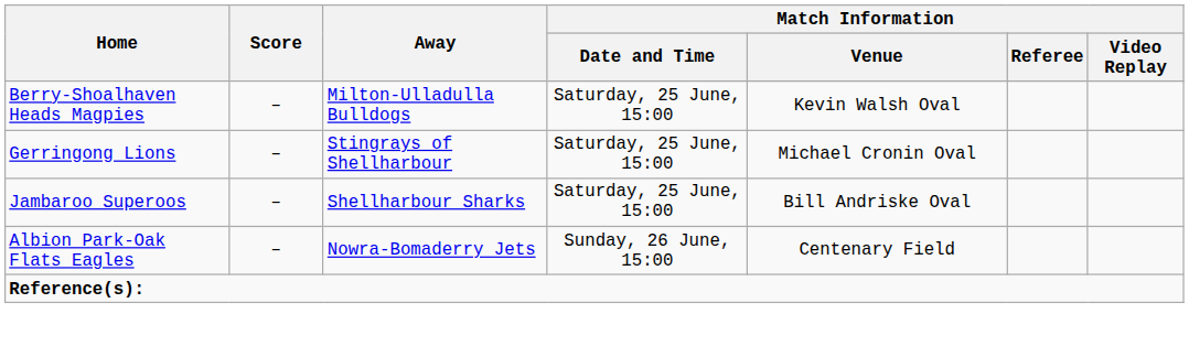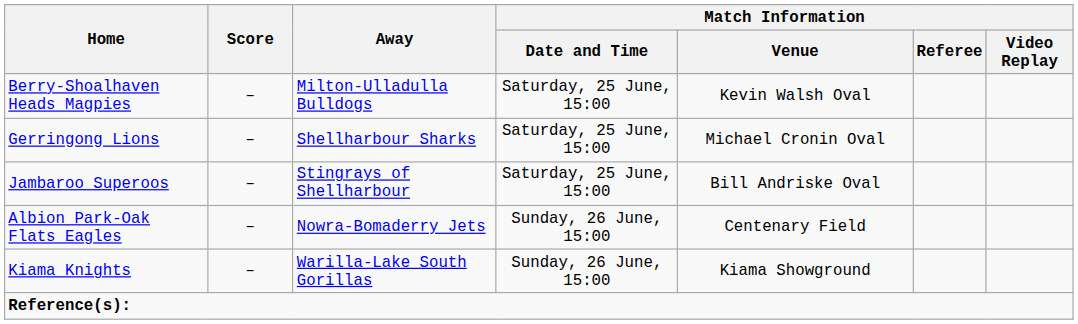 <table class="wikitable" width="100% text-align:center;">
 <tr>
 <th rowspan="2" width="19%">Home</th>
 <th rowspan="2" width="8%">Score</th>
 <th rowspan="2" width="19%">Away</th>
 <th colspan="4">Match Information</th>
 </tr>
 <tr bgcolor="#CCCCCC">
 <th width="17%">Date and Time</th>
 <th width="22%">Venue</th>
 <th>Referee</th>
 <th>Video Replay</th>
 </tr>
 <tr>
 <td> <a href='#'>Berry-Shoalhaven Heads Magpies</a></td>
 <td style="text-align:center;">–</td>
 <td> <a href='#'>Milton-Ulladulla Bulldogs</a></td>
 <td style="text-align:center;">Saturday, 25 June, 15:00</td>
 <td style="text-align:center;">Kevin Walsh Oval</td>
 <td style="text-align:center;"></td>
 <td style="text-align:center;"></td>
 </tr>
 <tr>
 <td> <a href='#'>Gerringong Lions</a></td>
 <td style="text-align:center;">–</td>
-<td> <a href='#'>Stingrays of Shellharbour</a></td>
+<td> <a href='#'>Shellharbour Sharks</a></td>
 <td style="text-align:center;">Saturday, 25 June, 15:00</td>
 <td style="text-align:center;">Michael Cronin Oval</td>
 <td style="text-align:center;"></td>
 <td style="text-align:center;"></td>
 </tr>
 <tr>
 <td> <a href='#'>Jambaroo Superoos</a></td>
 <td style="text-align:center;">–</td>
-<td> <a href='#'>Shellharbour Sharks</a></td>
+<td> <a href='#'>Stingrays of Shellharbour</a></td>
 <td style="text-align:center;">Saturday, 25 June, 15:00</td>
 <td style="text-align:center;">Bill Andriske Oval</td>
 <td style="text-align:center;"></td>
 <td style="text-align:center;"></td>
 </tr>
 <tr>
 <td> <a href='#'>Albion Park-Oak Flats Eagles</a></td>
 <td style="text-align:center;">–</td>
 <td> <a href='#'>Nowra-Bomaderry Jets</a></td>
 <td style="text-align:center;">Sunday, 26 June, 15:00</td>
 <td style="text-align:center;">Centenary Field</td>
 <td style="text-align:center;"></td>
 <td style="text-align:center;"></td>
 </tr>
 <tr>
+<td> <a href='#'>Kiama Knights</a></td>
+<td style="text-align:center;">–</td>
+<td> <a href='#'>Warilla-Lake South Gorillas</a></td>
+<td style="text-align:center;">Sunday, 26 June, 15:00</td>
+<td style="text-align:center;">Kiama Showground</td>
+<td style="text-align:center;"></td>
+<td style="text-align:center;"></td>
+</tr>
+<tr>
 <td colspan="7"><strong>Reference(s):</strong></td>
 </tr>
 </table>
